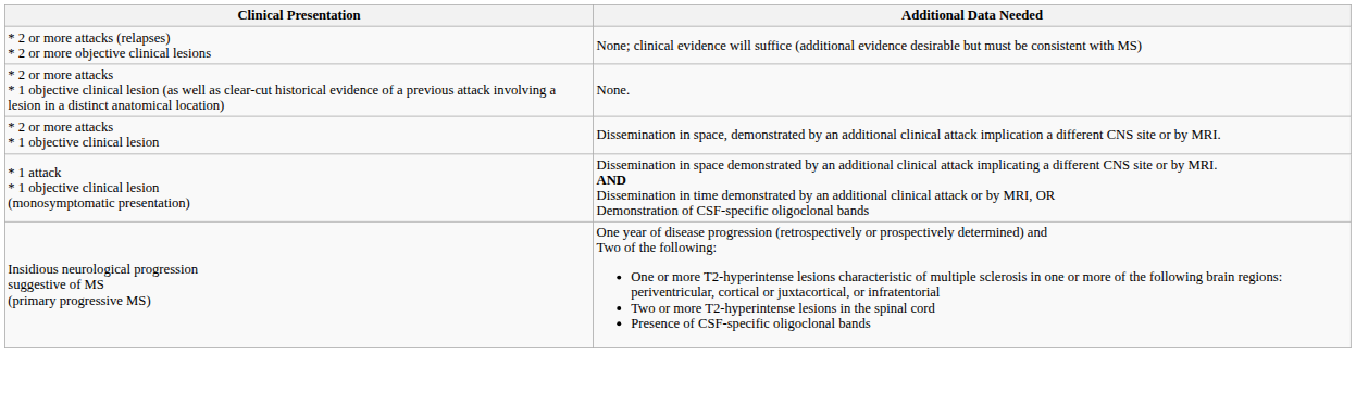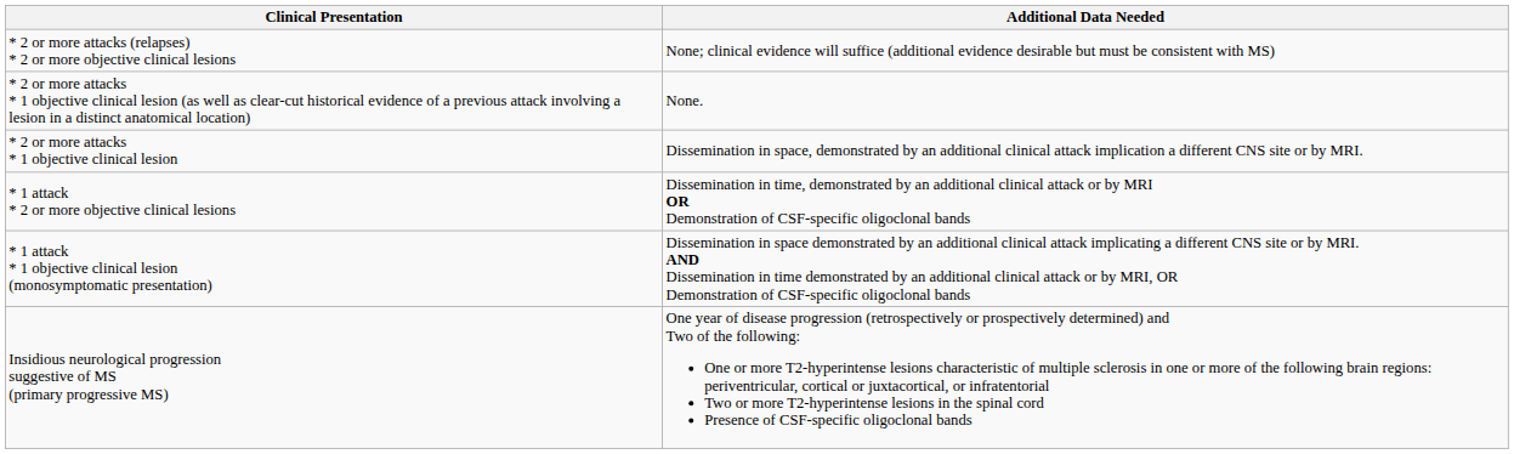 <table class="wikitable">
 <tr>
 <th>Clinical Presentation</th>
 <th>Additional Data Needed</th>
 </tr>
 <tr>
 <td>* 2 or more attacks (relapses) <br>   * 2 or more objective clinical lesions</td>
 <td>None; clinical evidence will suffice (additional evidence desirable but must be consistent with MS)</td>
 </tr>
 <tr>
 <td>* 2 or more attacks <br> * 1 objective clinical lesion (as well as clear-cut historical evidence of a previous attack involving a lesion in a distinct anatomical location)</td>
 <td>None.</td>
 </tr>
 <tr>
 <td>* 2 or more attacks <br> * 1 objective clinical lesion</td>
 <td>Dissemination in space, demonstrated by an additional clinical attack implication a different CNS site or by MRI.</td>
 </tr>
 <tr>
+<td>* 1 attack <br> * 2 or more objective clinical lesions</td>
+<td>Dissemination in time, demonstrated by an additional clinical attack or by MRI<br><strong>OR</strong><br>Demonstration of CSF-specific oligoclonal bands</td>
+</tr>
+<tr>
 <td>* 1 attack <br> * 1 objective clinical lesion <br>(monosymptomatic presentation)</td>
 <td>Dissemination in space demonstrated by an additional clinical attack implicating a different CNS site or by MRI.<br><strong>AND</strong><br>Dissemination in time demonstrated by an additional clinical attack or by MRI, OR<br>Demonstration of CSF-specific oligoclonal bands</td>
 </tr>
 <tr>
 <td>Insidious neurological progression<br> suggestive of MS<br> (primary progressive MS)</td>
 <td>One year of disease progression (retrospectively or prospectively determined) and<br>Two of the following:<ul><li>One or more T2-hyperintense lesions characteristic of multiple sclerosis in one or more of the following brain regions: periventricular, cortical or juxtacortical, or infratentorial</li><li>Two or more T2-hyperintense lesions in the spinal cord</li><li>Presence of CSF-specific oligoclonal bands</li></ul></td>
 </tr>
 </table>
